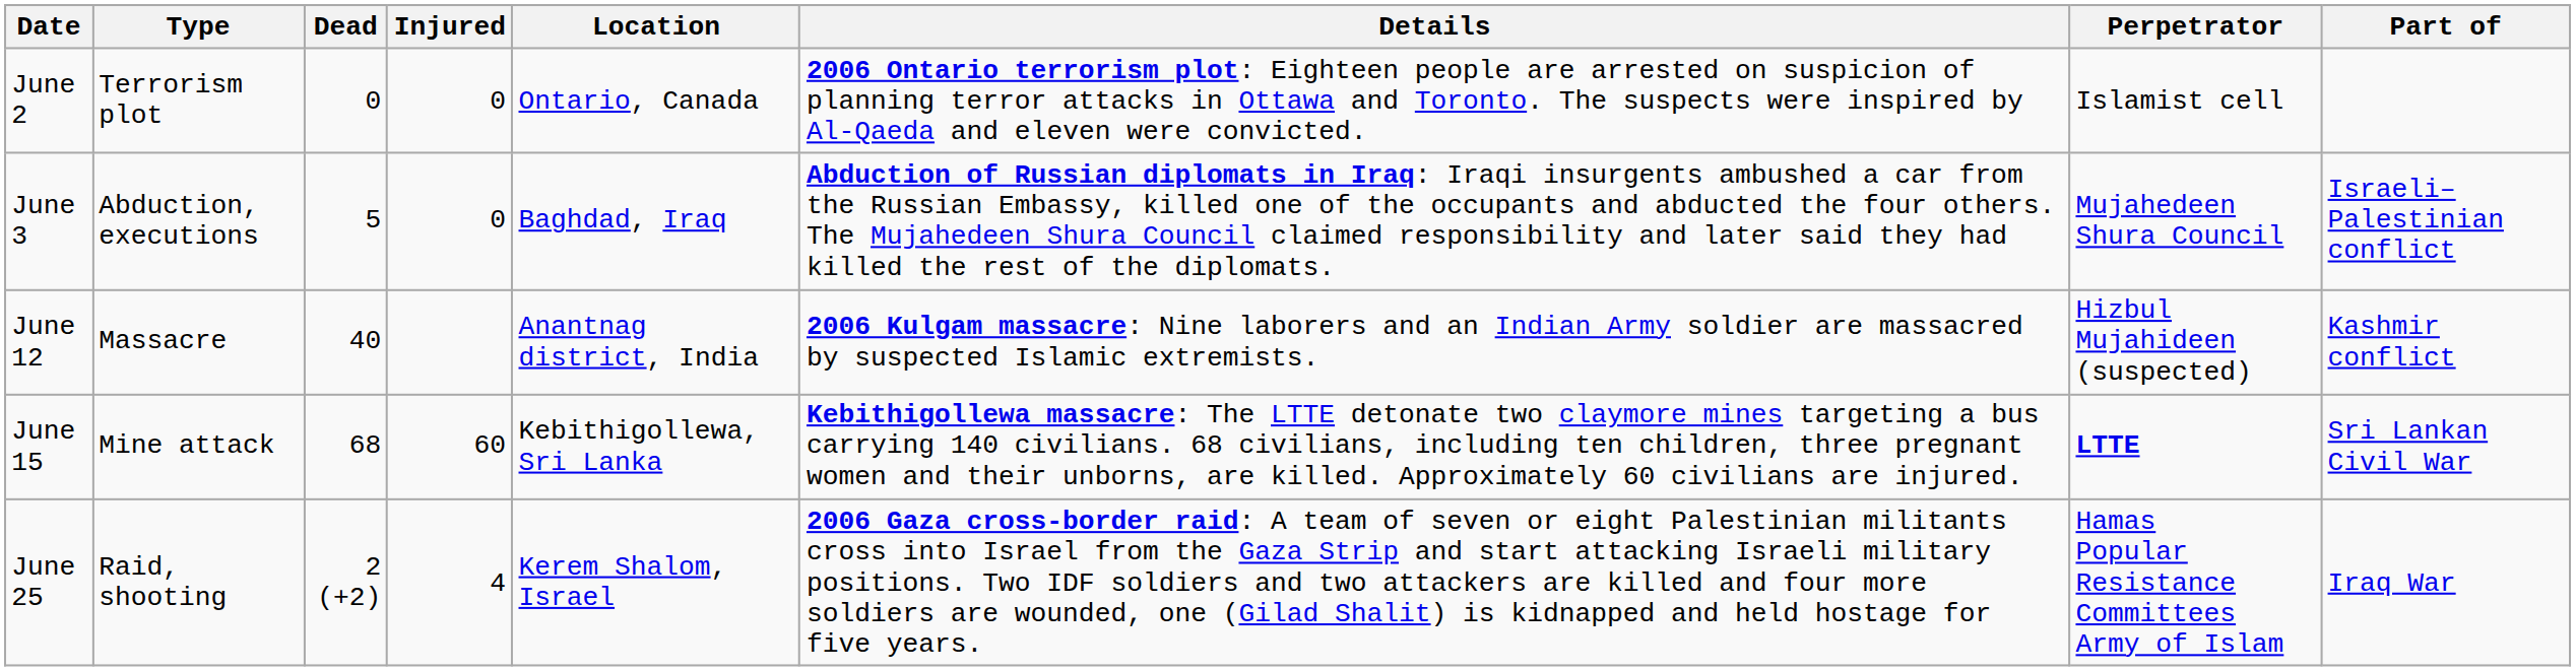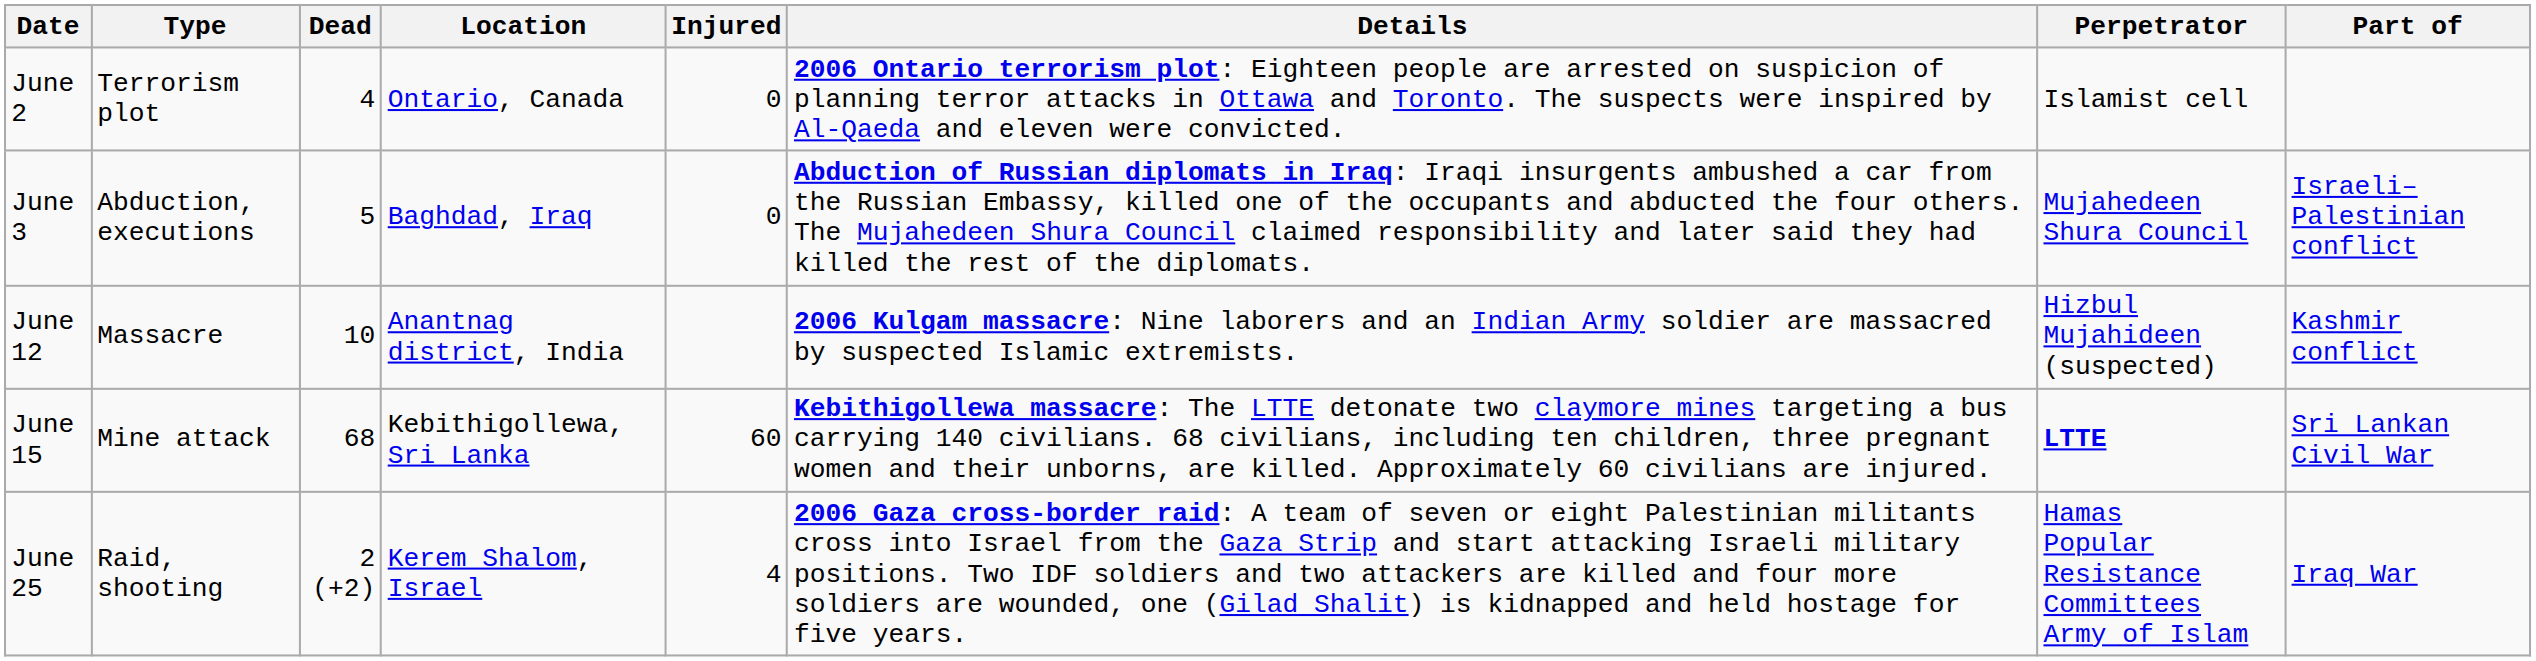 <table class="wikitable" id="terrorIncidents2006Jun">
 <tr>
 <th>Date</th>
 <th>Type</th>
 <th data-sort-type="number">Dead</th>
+<th>Location</th>
 <th data-sort-type="number">Injured</th>
-<th>Location</th>
 <th class="unsortable">Details</th>
 <th>Perpetrator</th>
 <th>Part of<br></th>
 </tr>
 <tr>
 <td>June 2</td>
 <td>Terrorism plot</td>
+<td align="right">4</td>
+<td><a href='#'>Ontario</a>, Canada</td>
 <td align="right">0</td>
-<td align="right">0</td>
-<td><a href='#'>Ontario</a>, Canada</td>
 <td><strong><a href='#'>2006 Ontario terrorism plot</a></strong>: Eighteen people are arrested on suspicion of planning terror attacks in <a href='#'>Ottawa</a> and <a href='#'>Toronto</a>. The suspects were inspired by <a href='#'>Al-Qaeda</a> and eleven were convicted.</td>
 <td>Islamist cell</td>
 <td></td>
 </tr>
 <tr>
 <td>June 3</td>
 <td>Abduction, executions</td>
 <td align="right">5</td>
+<td><a href='#'>Baghdad</a>, <a href='#'>Iraq</a></td>
 <td align="right">0</td>
-<td><a href='#'>Baghdad</a>, <a href='#'>Iraq</a></td>
 <td><strong><a href='#'>Abduction of Russian diplomats in Iraq</a></strong>: Iraqi insurgents ambushed a car from the Russian Embassy, killed one of the occupants and abducted the four others. The <a href='#'>Mujahedeen Shura Council</a> claimed responsibility and later said they had killed the rest of the diplomats.</td>
 <td><a href='#'>Mujahedeen Shura Council</a></td>
 <td><a href='#'>Israeli–Palestinian conflict</a></td>
 </tr>
 <tr>
 <td>June 12</td>
 <td>Massacre</td>
-<td align="right">40</td>
+<td align="right">10</td>
+<td><a href='#'>Anantnag district</a>, India</td>
 <td align="right"></td>
-<td><a href='#'>Anantnag district</a>, India</td>
 <td><strong><a href='#'>2006 Kulgam massacre</a></strong>: Nine laborers and an <a href='#'>Indian Army</a> soldier are massacred by suspected Islamic extremists.</td>
 <td><a href='#'>Hizbul Mujahideen</a> (suspected)</td>
 <td><a href='#'>Kashmir conflict</a></td>
 </tr>
 <tr>
 <td>June 15</td>
 <td>Mine attack</td>
 <td align="right">68</td>
+<td>Kebithigollewa, <a href='#'>Sri Lanka</a></td>
 <td align="right">60</td>
-<td>Kebithigollewa, <a href='#'>Sri Lanka</a></td>
 <td><strong><a href='#'>Kebithigollewa massacre</a></strong>: The <a href='#'>LTTE</a> detonate two <a href='#'>claymore mines</a> targeting a bus carrying 140 civilians. 68 civilians, including ten children, three pregnant women and their unborns, are killed. Approximately 60 civilians are injured.</td>
 <td><strong><a href='#'>LTTE</a></strong></td>
 <td><a href='#'>Sri Lankan Civil War</a></td>
 </tr>
 <tr>
 <td>June 25</td>
 <td>Raid, shooting</td>
 <td align="right">2 (+2)</td>
+<td><a href='#'>Kerem Shalom</a>, <a href='#'>Israel</a></td>
 <td align="right">4</td>
-<td><a href='#'>Kerem Shalom</a>, <a href='#'>Israel</a></td>
 <td><strong><a href='#'>2006 Gaza cross-border raid</a></strong>: A team of seven or eight Palestinian militants cross into Israel from the <a href='#'>Gaza Strip</a> and start attacking Israeli military positions. Two IDF soldiers and two attackers are killed and four more soldiers are wounded, one (<a href='#'>Gilad Shalit</a>) is kidnapped and held hostage for five years.</td>
 <td><a href='#'>Hamas</a> <br> <a href='#'>Popular Resistance Committees</a> <br> <a href='#'>Army of Islam</a></td>
 <td><a href='#'>Iraq War</a></td>
 </tr>
 </table>
